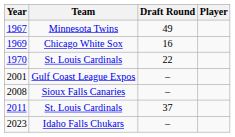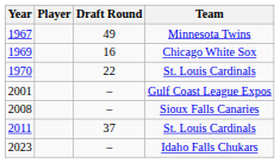 <table class="wikitable sortable">
 <tr>
 <th>Year</th>
+<th>Player</th>
+<th>Draft Round</th>
 <th>Team</th>
-<th>Draft Round</th>
-<th>Player</th>
 </tr>
 <tr valign="center">
 <td align="center"><a href='#'>1967</a></td>
+<td align="center"></td>
+<td align="center">49</td>
 <td align="center"><a href='#'>Minnesota Twins</a></td>
-<td align="center">49</td>
-<td align="center"></td>
 </tr>
 <tr valign="center">
 <td align="center"><a href='#'>1969</a></td>
+<td align="center"></td>
+<td align="center">16</td>
 <td align="center"><a href='#'>Chicago White Sox</a></td>
-<td align="center">16</td>
-<td align="center"></td>
 </tr>
 <tr valign="center">
 <td align="center"><a href='#'>1970</a></td>
+<td align="center"></td>
+<td align="center">22</td>
 <td align="center"><a href='#'>St. Louis Cardinals</a></td>
-<td align="center">22</td>
-<td align="center"></td>
 </tr>
 <tr valign="center">
 <td align="center">2001</td>
+<td align="center"></td>
+<td align="center">–</td>
 <td align="center"><a href='#'>Gulf Coast League Expos</a></td>
-<td align="center">–</td>
-<td align="center"></td>
 </tr>
 <tr valign="center">
 <td align="center">2008</td>
+<td align="center"></td>
+<td align="center">–</td>
 <td align="center"><a href='#'>Sioux Falls Canaries</a></td>
-<td align="center">–</td>
-<td align="center"></td>
 </tr>
 <tr valign="center">
 <td align="center"><a href='#'>2011</a></td>
+<td align="center"></td>
+<td align="center">37</td>
 <td align="center"><a href='#'>St. Louis Cardinals</a></td>
-<td align="center">37</td>
-<td align="center"></td>
 </tr>
 <tr valign="center">
 <td align="center">2023</td>
+<td align="center"></td>
+<td align="center">–</td>
 <td align="center"><a href='#'>Idaho Falls Chukars</a></td>
-<td align="center">–</td>
-<td align="center"></td>
 </tr>
 </table>
